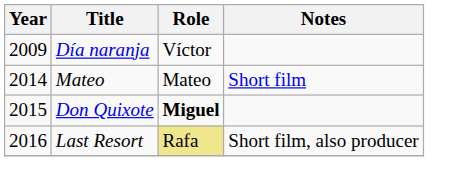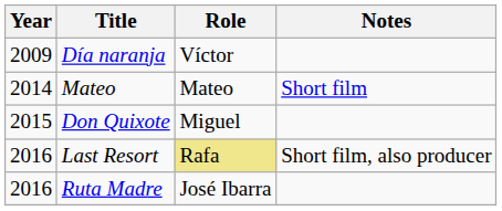 <table class="wikitable sortable">
 <tr>
 <th>Year</th>
 <th>Title</th>
 <th>Role</th>
 <th>Notes</th>
 </tr>
 <tr>
 <td>2009</td>
 <td><em><a href='#'>Día naranja</a></em></td>
 <td>Víctor</td>
 <td></td>
 </tr>
 <tr>
 <td>2014</td>
 <td><em>Mateo</em></td>
 <td>Mateo</td>
 <td><a href='#'>Short film</a></td>
 </tr>
 <tr>
 <td>2015</td>
 <td><em><a href='#'>Don Quixote</a></em></td>
-<td><strong>Miguel</strong></td>
+<td>Miguel</td>
 <td></td>
 </tr>
 <tr>
 <td>2016</td>
 <td><em>Last Resort</em></td>
 <td style="background: khaki;">Rafa</td>
 <td>Short film, also producer</td>
 </tr>
 <tr>
+<td>2016</td>
+<td><em><a href='#'>Ruta Madre</a></em></td>
+<td>José Ibarra</td>
+<td></td>
+</tr>
+<tr>
 </tr>
 </table>
